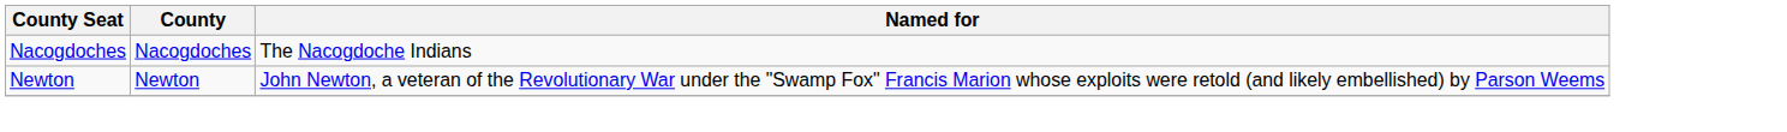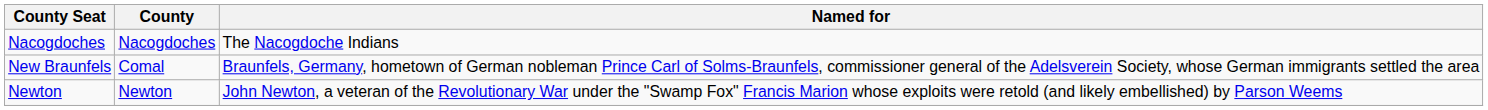 <table class="wikitable">
 <tr>
 <th>County Seat</th>
 <th>County</th>
 <th>Named for</th>
 </tr>
 <tr valign="top">
 <td><a href='#'>Nacogdoches</a></td>
 <td><a href='#'>Nacogdoches</a></td>
 <td>The <a href='#'>Nacogdoche</a> Indians</td>
 </tr>
 <tr>
+<td><a href='#'>New Braunfels</a></td>
+<td><a href='#'>Comal</a></td>
+<td><a href='#'>Braunfels, Germany</a>, hometown of German nobleman <a href='#'>Prince Carl of Solms-Braunfels</a>, commissioner general of the <a href='#'>Adelsverein</a> Society, whose German immigrants settled the area</td>
+</tr>
+<tr>
 <td><a href='#'>Newton</a></td>
 <td><a href='#'>Newton</a></td>
 <td><a href='#'>John Newton</a>, a veteran of the <a href='#'>Revolutionary War</a> under the "Swamp Fox" <a href='#'>Francis Marion</a> whose exploits were retold (and likely embellished) by <a href='#'>Parson Weems</a></td>
 </tr>
 <tr>
 </tr>
 </table>
